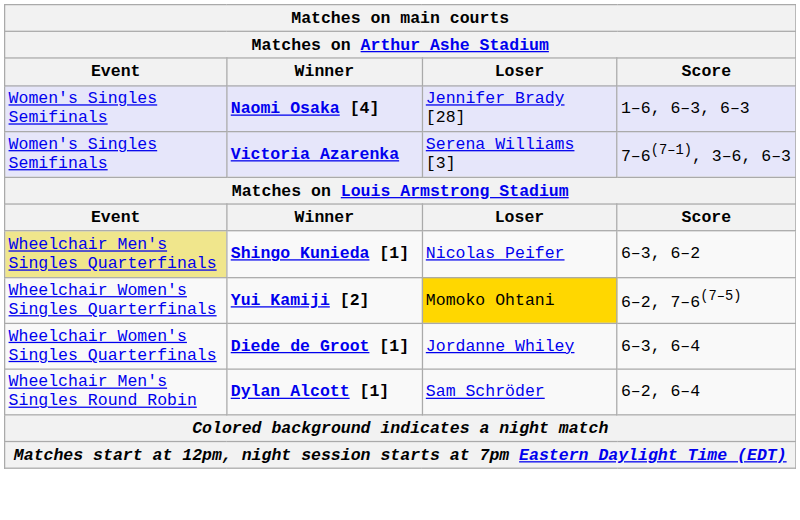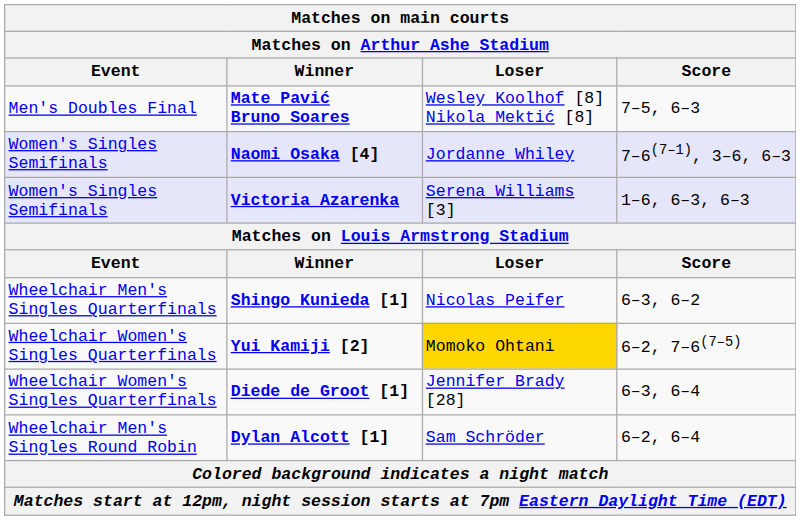 <table class="wikitable" style="margin:auto;">
 <tr>
 <th colspan="4" style="white-space:nowrap;">Matches on main courts</th>
 </tr>
 <tr>
 <th colspan="4"><strong>Matches on <a href='#'>Arthur Ashe Stadium</a></strong></th>
 </tr>
 <tr>
 <th width=250>Event</th>
 <th width=250>Winner</th>
 <th width=250>Loser</th>
 <th width=250>Score</th>
 </tr>
+<tr>
+<td><a href='#'>Men's Doubles Final</a></td>
+<td><strong> <a href='#'>Mate Pavić</a></strong> <br> <strong> <a href='#'>Bruno Soares</a></strong></td>
+<td> <a href='#'>Wesley Koolhof</a> [8] <br>  <a href='#'>Nikola Mektić</a> [8]</td>
+<td>7–5, 6–3</td>
+</tr>
 <tr bgcolor="lavender">
 <td><a href='#'>Women's Singles Semifinals</a></td>
 <td><strong> <a href='#'>Naomi Osaka</a> [4]</strong></td>
-<td> <a href='#'>Jennifer Brady</a> [28]</td>
-<td>1–6, 6–3, 6–3</td>
+<td> <a href='#'>Jordanne Whiley</a></td>
+<td>7–6<sup>(7–1)</sup>, 3–6, 6–3</td>
 </tr>
 <tr bgcolor="lavender">
 <td><a href='#'>Women's Singles Semifinals</a></td>
 <td><strong> <a href='#'>Victoria Azarenka</a></strong></td>
 <td> <a href='#'>Serena Williams</a> [3]</td>
-<td>7–6<sup>(7–1)</sup>, 3–6, 6–3</td>
+<td>1–6, 6–3, 6–3</td>
 </tr>
 <tr>
 <th colspan="4"><strong>Matches on <a href='#'>Louis Armstrong Stadium</a></strong></th>
 </tr>
 <tr>
 <th width=250>Event</th>
 <th width=250>Winner</th>
 <th width=250>Loser</th>
 <th width=250>Score</th>
 </tr>
 <tr>
-<td style="background: khaki;"><a href='#'>Wheelchair Men's Singles Quarterfinals</a></td>
+<td><a href='#'>Wheelchair Men's Singles Quarterfinals</a></td>
 <td><strong> <a href='#'>Shingo Kunieda</a> [1]</strong></td>
 <td> <a href='#'>Nicolas Peifer</a></td>
 <td>6–3, 6–2</td>
 </tr>
 <tr>
 <td><a href='#'>Wheelchair Women's Singles Quarterfinals</a></td>
 <td><strong> <a href='#'>Yui Kamiji</a> [2]</strong></td>
 <td style="background: gold;"> Momoko Ohtani</td>
 <td>6–2, 7–6<sup>(7–5)</sup></td>
 </tr>
 <tr>
 <td><a href='#'>Wheelchair Women's Singles Quarterfinals</a></td>
 <td><strong> <a href='#'>Diede de Groot</a> [1]</strong></td>
-<td> <a href='#'>Jordanne Whiley</a></td>
+<td> <a href='#'>Jennifer Brady</a> [28]</td>
 <td>6–3, 6–4</td>
 </tr>
 <tr>
 <td><a href='#'>Wheelchair Men's Singles Round Robin</a></td>
 <td><strong> <a href='#'>Dylan Alcott</a> [1]</strong></td>
 <td> <a href='#'>Sam Schröder</a></td>
 <td>6–2, 6–4</td>
 </tr>
 <tr>
 <th colspan=4><em>Colored background indicates a night match</em></th>
 </tr>
 <tr>
 <th colspan=4><em>Matches start at 12pm, night session starts at 7pm <a href='#'>Eastern Daylight Time (EDT)</a></em></th>
 </tr>
 </table>
